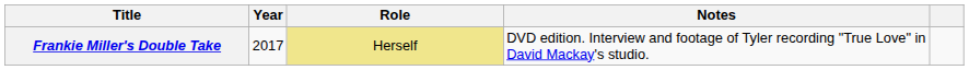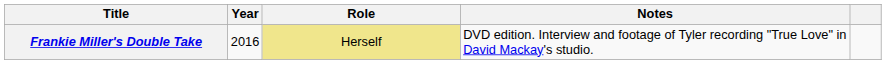 <table class="wikitable plainrowheaders sortable" style="text-align: center;">
 <tr>
 <th scope="col" style="width: 17em;">Title</th>
 <th scope="col" style="width: 2em;">Year</th>
 <th scope="col" style="width: 15em;">Role</th>
 <th scope="col" style="width: 30em;" class="unsortable">Notes</th>
 <th scope="col" style="width: 2em;" class="unsortable"></th>
 </tr>
 <tr>
 <th scope="row"><em><a href='#'>Frankie Miller's Double Take</a></em></th>
-<td>2017</td>
+<td>2016</td>
 <td style="background: khaki;">Herself</td>
 <td style="text-align:left;">DVD edition. Interview and footage of Tyler recording "True Love" in <a href='#'>David Mackay</a>'s studio.</td>
 <td></td>
 </tr>
 </table>
